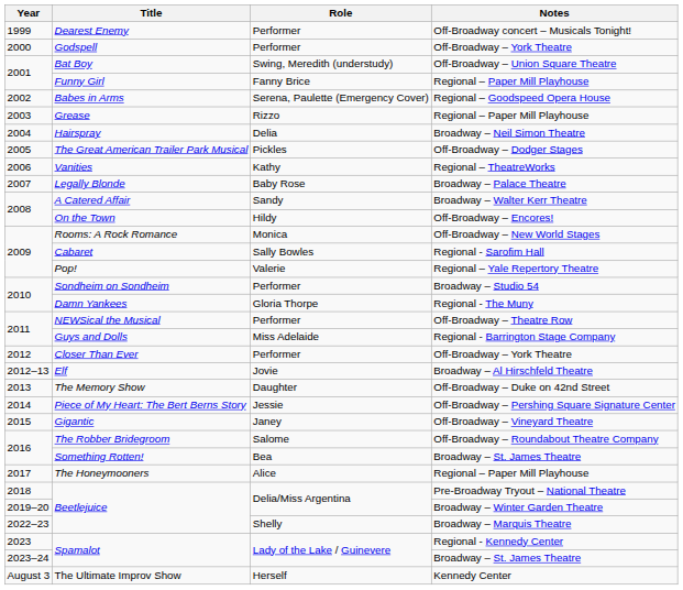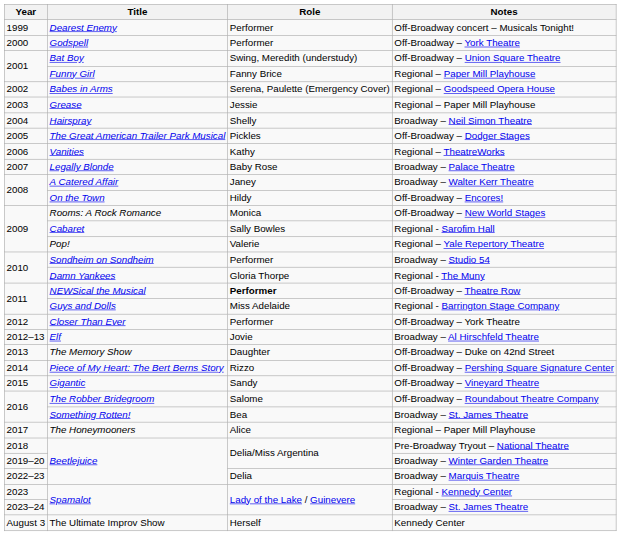 <table class="wikitable sortable">
 <tr>
 <th>Year</th>
 <th>Title</th>
 <th>Role</th>
 <th>Notes</th>
 </tr>
 <tr>
 <td>1999</td>
 <td><em><a href='#'>Dearest Enemy</a></em></td>
 <td>Performer</td>
 <td>Off-Broadway concert – Musicals Tonight!</td>
 </tr>
 <tr>
 <td>2000</td>
 <td><em><a href='#'>Godspell</a></em></td>
 <td>Performer</td>
 <td>Off-Broadway – <a href='#'>York Theatre</a></td>
 </tr>
 <tr>
 <td rowspan="2">2001</td>
 <td><em><a href='#'>Bat Boy</a></em></td>
 <td>Swing, Meredith (understudy)</td>
 <td>Off-Broadway – <a href='#'>Union Square Theatre</a></td>
 </tr>
 <tr>
 <td><em><a href='#'>Funny Girl</a></em></td>
 <td>Fanny Brice</td>
 <td>Regional – <a href='#'>Paper Mill Playhouse</a></td>
 </tr>
 <tr>
 <td>2002</td>
 <td><em><a href='#'>Babes in Arms</a></em></td>
 <td>Serena, Paulette (Emergency Cover)</td>
 <td>Regional – <a href='#'>Goodspeed Opera House</a></td>
 </tr>
 <tr>
 <td>2003</td>
 <td><em><a href='#'>Grease</a></em></td>
-<td>Rizzo</td>
+<td>Jessie</td>
 <td>Regional – Paper Mill Playhouse</td>
 </tr>
 <tr>
 <td>2004</td>
 <td><em><a href='#'>Hairspray</a></em></td>
-<td>Delia</td>
+<td>Shelly</td>
 <td>Broadway – <a href='#'>Neil Simon Theatre</a></td>
 </tr>
 <tr>
 <td>2005</td>
 <td><em><a href='#'>The Great American Trailer Park Musical</a></em></td>
 <td>Pickles</td>
 <td>Off-Broadway – <a href='#'>Dodger Stages</a></td>
 </tr>
 <tr>
 <td>2006</td>
 <td><em><a href='#'>Vanities</a></em></td>
 <td>Kathy</td>
 <td>Regional – <a href='#'>TheatreWorks</a></td>
 </tr>
 <tr>
 <td>2007</td>
 <td><em><a href='#'>Legally Blonde</a></em></td>
 <td>Baby Rose</td>
 <td>Broadway – <a href='#'>Palace Theatre</a></td>
 </tr>
 <tr>
 <td rowspan="2">2008</td>
 <td><em><a href='#'>A Catered Affair</a></em></td>
-<td>Sandy</td>
+<td>Janey</td>
 <td>Broadway – <a href='#'>Walter Kerr Theatre</a></td>
 </tr>
 <tr>
 <td><em><a href='#'>On the Town</a></em></td>
 <td>Hildy</td>
 <td>Off-Broadway – <a href='#'>Encores!</a></td>
 </tr>
 <tr>
 <td rowspan="3">2009</td>
 <td><em>Rooms: A Rock Romance</em></td>
 <td>Monica</td>
 <td>Off-Broadway – <a href='#'>New World Stages</a></td>
 </tr>
 <tr>
 <td><em><a href='#'>Cabaret</a></em></td>
 <td>Sally Bowles</td>
 <td>Regional - <a href='#'>Sarofim Hall</a></td>
 </tr>
 <tr>
 <td><em>Pop!</em></td>
 <td>Valerie</td>
 <td>Regional – <a href='#'>Yale Repertory Theatre</a></td>
 </tr>
 <tr>
 <td rowspan=2>2010</td>
 <td><em><a href='#'>Sondheim on Sondheim</a></em></td>
 <td>Performer</td>
 <td>Broadway – <a href='#'>Studio 54</a></td>
 </tr>
 <tr>
 <td><em><a href='#'>Damn Yankees</a></em></td>
 <td>Gloria Thorpe</td>
 <td>Regional - <a href='#'>The Muny</a></td>
 </tr>
 <tr>
 <td rowspan=2>2011</td>
 <td><em><a href='#'>NEWSical the Musical</a></em></td>
-<td>Performer</td>
+<td><strong>Performer</strong></td>
 <td>Off-Broadway  – <a href='#'>Theatre Row</a></td>
 </tr>
 <tr>
 <td><em><a href='#'>Guys and Dolls</a></em></td>
 <td>Miss Adelaide</td>
 <td>Regional - <a href='#'>Barrington Stage Company</a></td>
 </tr>
 <tr>
 <td>2012</td>
 <td><em><a href='#'>Closer Than Ever</a></em></td>
 <td>Performer</td>
 <td>Off-Broadway – York Theatre</td>
 </tr>
 <tr>
 <td>2012–13</td>
 <td><em><a href='#'>Elf</a></em></td>
 <td>Jovie</td>
 <td>Broadway – <a href='#'>Al Hirschfeld Theatre</a></td>
 </tr>
 <tr>
 <td>2013</td>
 <td><em>The Memory Show</em></td>
 <td>Daughter</td>
 <td>Off-Broadway – Duke on 42nd Street</td>
 </tr>
 <tr>
 <td>2014</td>
 <td><em><a href='#'>Piece of My Heart: The Bert Berns Story</a></em></td>
-<td>Jessie</td>
+<td>Rizzo</td>
 <td>Off-Broadway – <a href='#'>Pershing Square Signature Center</a></td>
 </tr>
 <tr>
 <td>2015</td>
 <td><em><a href='#'>Gigantic</a></em></td>
-<td>Janey</td>
+<td>Sandy</td>
 <td>Off-Broadway – <a href='#'>Vineyard Theatre</a></td>
 </tr>
 <tr>
 <td rowspan="2">2016</td>
 <td><em><a href='#'>The Robber Bridegroom</a></em></td>
 <td>Salome</td>
 <td>Off-Broadway – <a href='#'>Roundabout Theatre Company</a></td>
 </tr>
 <tr>
 <td><em><a href='#'>Something Rotten!</a></em></td>
 <td>Bea</td>
 <td>Broadway – <a href='#'>St. James Theatre</a></td>
 </tr>
 <tr>
 <td>2017</td>
 <td><em>The Honeymooners</em></td>
 <td>Alice</td>
 <td>Regional – Paper Mill Playhouse</td>
 </tr>
 <tr>
 <td>2018</td>
 <td rowspan="3"><em><a href='#'>Beetlejuice</a></em></td>
 <td rowspan="2">Delia/Miss Argentina</td>
 <td>Pre-Broadway Tryout – <a href='#'>National Theatre</a></td>
 </tr>
 <tr>
 <td>2019–20</td>
 <td>Broadway – <a href='#'>Winter Garden Theatre</a></td>
 </tr>
 <tr>
 <td>2022–23</td>
-<td>Shelly</td>
+<td>Delia</td>
 <td>Broadway – <a href='#'>Marquis Theatre</a></td>
 </tr>
 <tr>
 <td>2023</td>
 <td rowspan=2><em><a href='#'>Spamalot</a></em></td>
 <td rowspan=2><a href='#'>Lady of the Lake</a> / <a href='#'>Guinevere</a></td>
 <td>Regional - <a href='#'>Kennedy Center</a></td>
 </tr>
 <tr>
 <td>2023–24</td>
 <td>Broadway – <a href='#'>St. James Theatre</a></td>
 </tr>
 <tr>
 <td>August 3</td>
 <td>The Ultimate Improv Show</td>
 <td>Herself</td>
 <td>Kennedy Center</td>
 </tr>
 </table>
